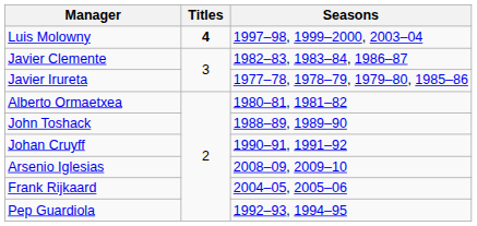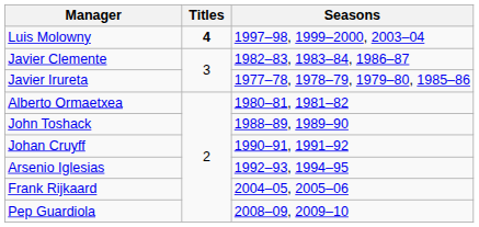 <table class="wikitable">
 <tr>
 <th style="width:200px;">Manager</th>
 <th style="width:50px;">Titles</th>
 <th>Seasons</th>
 </tr>
 <tr>
 <td> <a href='#'>Luis Molowny</a></td>
 <td style="text-align:center;"><strong>4</strong></td>
 <td><a href='#'>1997–98</a>, <a href='#'>1999–2000</a>, <a href='#'>2003–04</a></td>
 </tr>
 <tr>
 <td> <a href='#'>Javier Clemente</a></td>
 <td rowspan="2" style="text-align:center;">3</td>
 <td><a href='#'>1982–83</a>, <a href='#'>1983–84</a>, <a href='#'>1986–87</a></td>
 </tr>
 <tr>
 <td> <a href='#'>Javier Irureta</a></td>
 <td><a href='#'>1977–78</a>, <a href='#'>1978–79</a>, <a href='#'>1979–80</a>, <a href='#'>1985–86</a></td>
 </tr>
 <tr>
 <td> <a href='#'>Alberto Ormaetxea</a></td>
 <td rowspan="6" style="text-align:center;">2</td>
 <td><a href='#'>1980–81</a>, <a href='#'>1981–82</a></td>
 </tr>
 <tr>
 <td> <a href='#'>John Toshack</a></td>
 <td><a href='#'>1988–89</a>, <a href='#'>1989–90</a></td>
 </tr>
 <tr>
 <td> <a href='#'>Johan Cruyff</a></td>
 <td><a href='#'>1990–91</a>, <a href='#'>1991–92</a></td>
 </tr>
 <tr>
 <td> <a href='#'>Arsenio Iglesias</a></td>
-<td><a href='#'>2008–09</a>, <a href='#'>2009–10</a></td>
+<td><a href='#'>1992–93</a>, <a href='#'>1994–95</a></td>
 </tr>
 <tr>
 <td> <a href='#'>Frank Rijkaard</a></td>
 <td><a href='#'>2004–05</a>, <a href='#'>2005–06</a></td>
 </tr>
 <tr>
 <td> <a href='#'>Pep Guardiola</a></td>
-<td><a href='#'>1992–93</a>, <a href='#'>1994–95</a></td>
+<td><a href='#'>2008–09</a>, <a href='#'>2009–10</a></td>
 </tr>
 </table>
